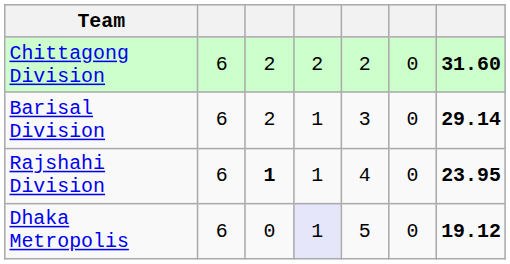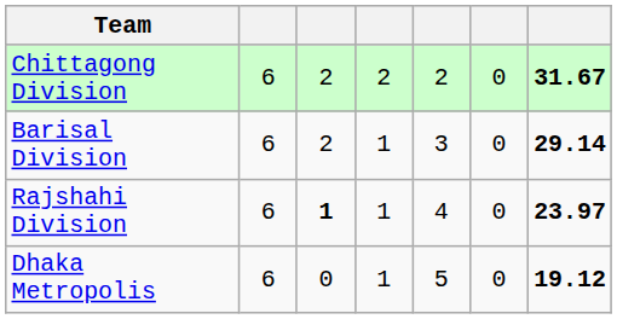 <table class="wikitable" style="text-align:center">
 <tr>
 <th style="width:120px">Team</th>
 <th style="width:25px"></th>
 <th style="width:25px"></th>
 <th style="width:25px"></th>
 <th style="width:25px"></th>
 <th style="width:25px"></th>
 <th style="width:25px"></th>
 </tr>
 <tr style="background:#cfc;">
 <td style="text-align:left"><a href='#'>Chittagong Division</a></td>
 <td>6</td>
 <td>2</td>
 <td>2</td>
 <td>2</td>
 <td>0</td>
-<td><strong>31.60</strong></td>
+<td><strong>31.67</strong></td>
 </tr>
 <tr>
 <td style="text-align:left"><a href='#'>Barisal Division</a></td>
 <td>6</td>
 <td>2</td>
 <td>1</td>
 <td>3</td>
 <td>0</td>
 <td><strong>29.14</strong></td>
 </tr>
 <tr>
 <td style="text-align:left"><a href='#'>Rajshahi Division</a></td>
 <td>6</td>
 <td><strong>1</strong></td>
 <td>1</td>
 <td>4</td>
 <td>0</td>
-<td><strong>23.95</strong></td>
+<td><strong>23.97</strong></td>
 </tr>
 <tr>
 <td style="text-align:left"><a href='#'>Dhaka Metropolis</a></td>
 <td>6</td>
 <td>0</td>
-<td style="background: lavender;">1</td>
+<td>1</td>
 <td>5</td>
 <td>0</td>
 <td><strong>19.12</strong></td>
 </tr>
 </table>
